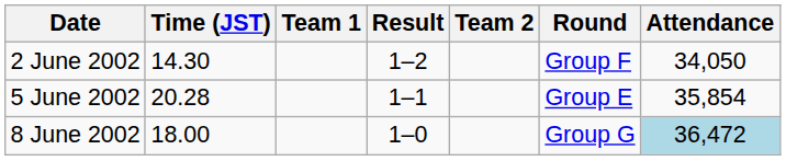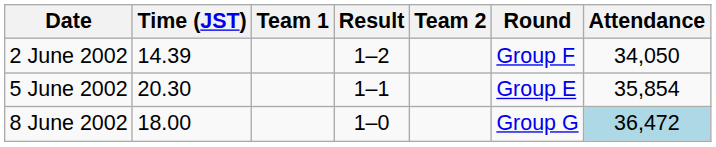 <table class="wikitable">
 <tr>
 <th>Date</th>
 <th>Time (<a href='#'>JST</a>)</th>
 <th>Team 1</th>
 <th>Result</th>
 <th>Team 2</th>
 <th>Round</th>
 <th>Attendance</th>
 </tr>
 <tr>
 <td>2 June 2002</td>
-<td>14.30</td>
+<td>14.39</td>
 <td></td>
 <td style="text-align:center;">1–2</td>
 <td></td>
 <td><a href='#'>Group F</a></td>
 <td style="text-align:center;">34,050</td>
 </tr>
 <tr>
 <td>5 June 2002</td>
-<td>20.28</td>
+<td>20.30</td>
 <td></td>
 <td style="text-align:center;">1–1</td>
 <td></td>
 <td><a href='#'>Group E</a></td>
 <td style="text-align:center;">35,854</td>
 </tr>
 <tr>
 <td>8 June 2002</td>
 <td>18.00</td>
 <td></td>
 <td style="text-align:center;">1–0</td>
 <td></td>
 <td><a href='#'>Group G</a></td>
 <td style="background: lightblue; text-align:center;">36,472</td>
 </tr>
 </table>
